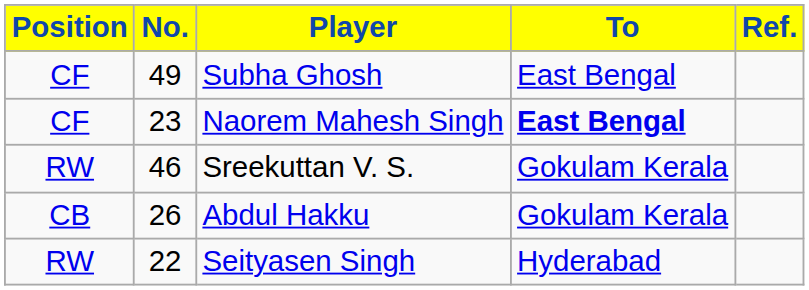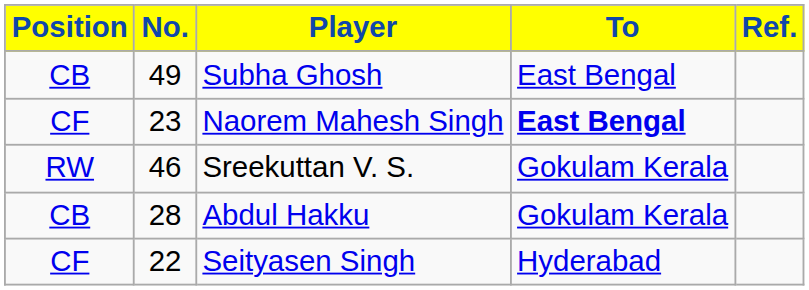 <table class="wikitable sortable">
 <tr>
 <th style="background:#FFFF00; color:#1047AB;">Position</th>
 <th style="background:#FFFF00; color:#1047AB;">No.</th>
 <th style="background:#FFFF00; color:#1047AB;">Player</th>
 <th style="background:#FFFF00; color:#1047AB;">To</th>
 <th style="background:#FFFF00; color:#1047AB;">Ref.</th>
 </tr>
 <tr>
-<td style="text-align:center;"><a href='#'>CF</a></td>
+<td style="text-align:center;"><a href='#'>CB</a></td>
 <td style="text-align:center;">49</td>
 <td style="text-align:left;"> <a href='#'>Subha Ghosh</a></td>
 <td> <a href='#'>East Bengal</a></td>
 <td></td>
 </tr>
 <tr>
 <td style="text-align:center;"><a href='#'>CF</a></td>
 <td style="text-align:center;">23</td>
 <td style="text-align:left;"> <a href='#'>Naorem Mahesh Singh</a></td>
 <td><strong> <a href='#'>East Bengal</a></strong></td>
 <td></td>
 </tr>
 <tr>
 <td style="text-align:center;"><a href='#'>RW</a></td>
 <td style="text-align:center;">46</td>
 <td style="text-align:left;"> Sreekuttan V. S.</td>
 <td> <a href='#'>Gokulam Kerala</a></td>
 <td></td>
 </tr>
 <tr>
 <td style="text-align:center;"><a href='#'>CB</a></td>
-<td style="text-align:center;">26</td>
+<td style="text-align:center;">28</td>
 <td style="text-align:left;"> <a href='#'>Abdul Hakku</a></td>
 <td> <a href='#'>Gokulam Kerala</a></td>
 <td></td>
 </tr>
 <tr>
-<td style="text-align:center;"><a href='#'>RW</a></td>
+<td style="text-align:center;"><a href='#'>CF</a></td>
 <td style="text-align:center;">22</td>
 <td style="text-align:left;"> <a href='#'>Seityasen Singh</a></td>
 <td> <a href='#'>Hyderabad</a></td>
 <td></td>
 </tr>
 </table>
